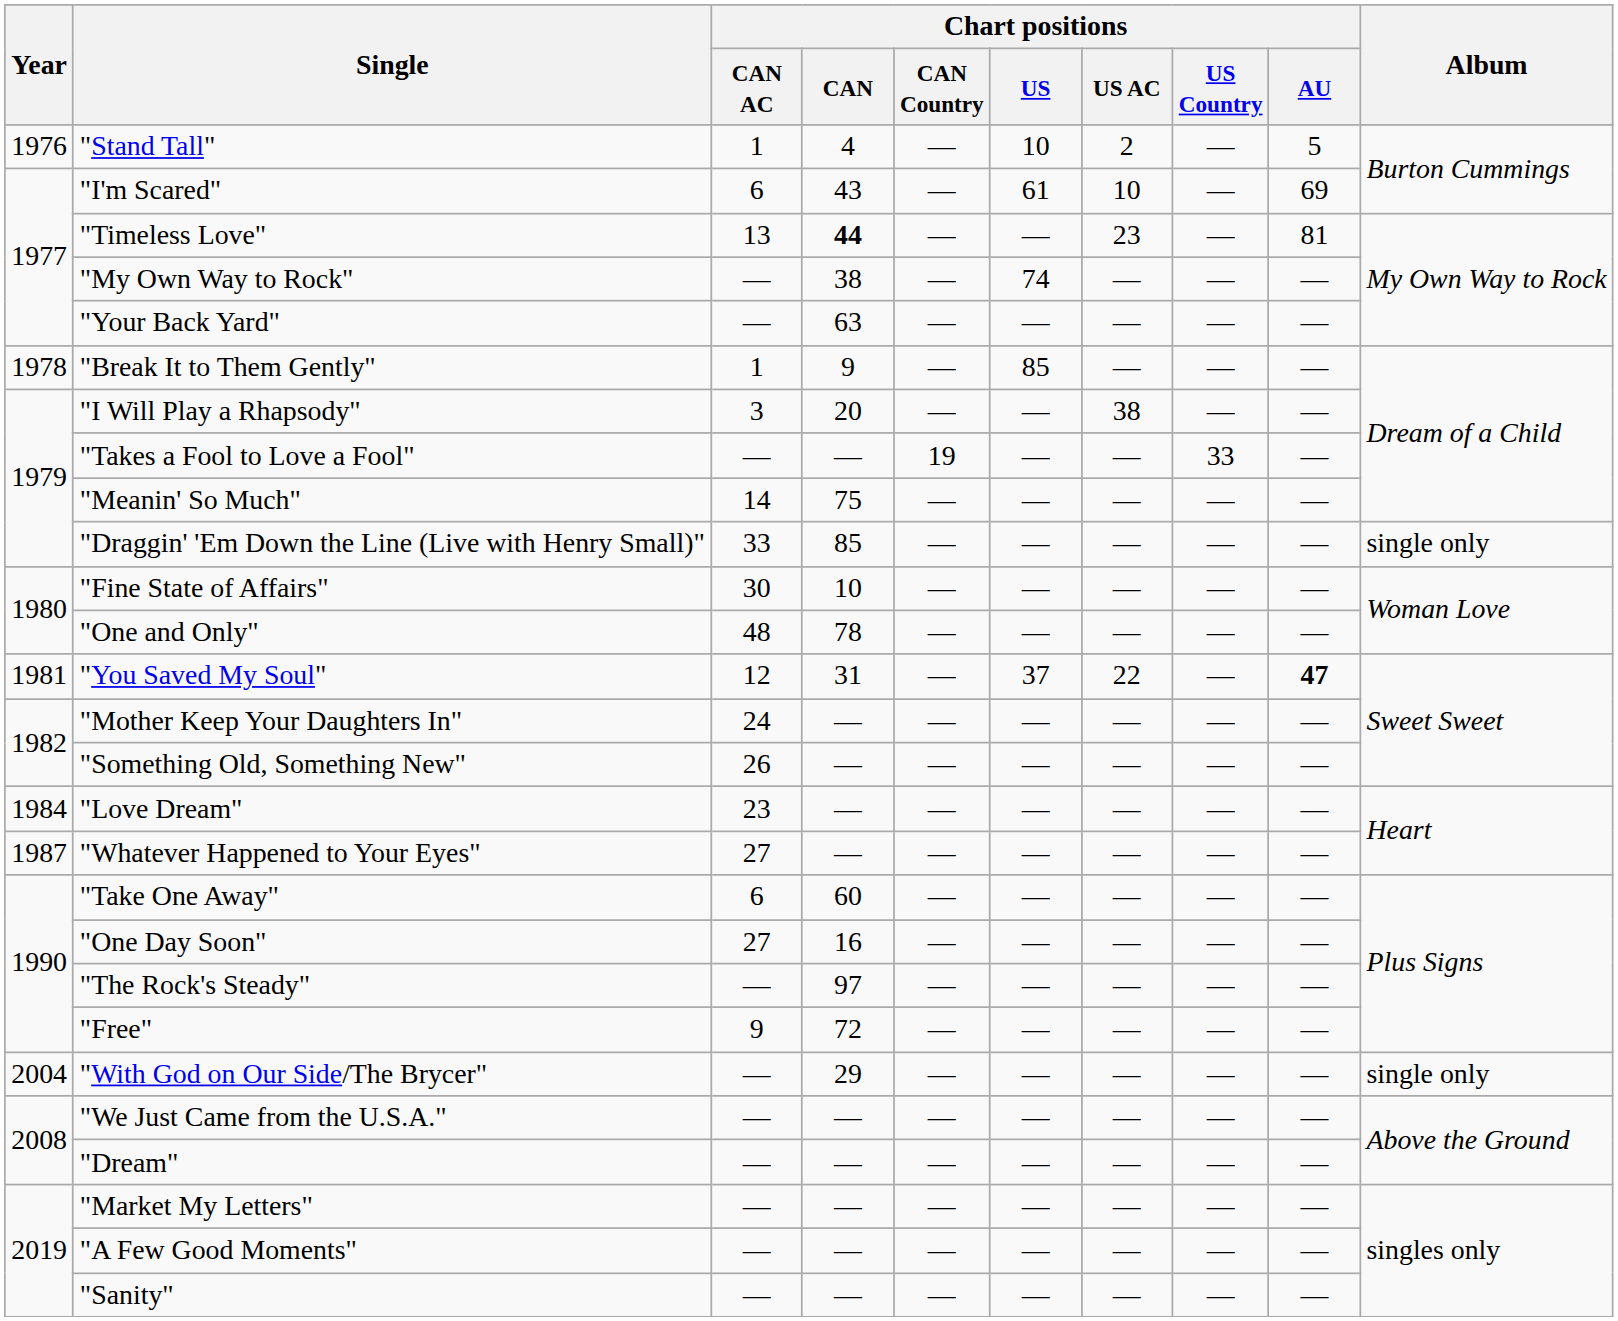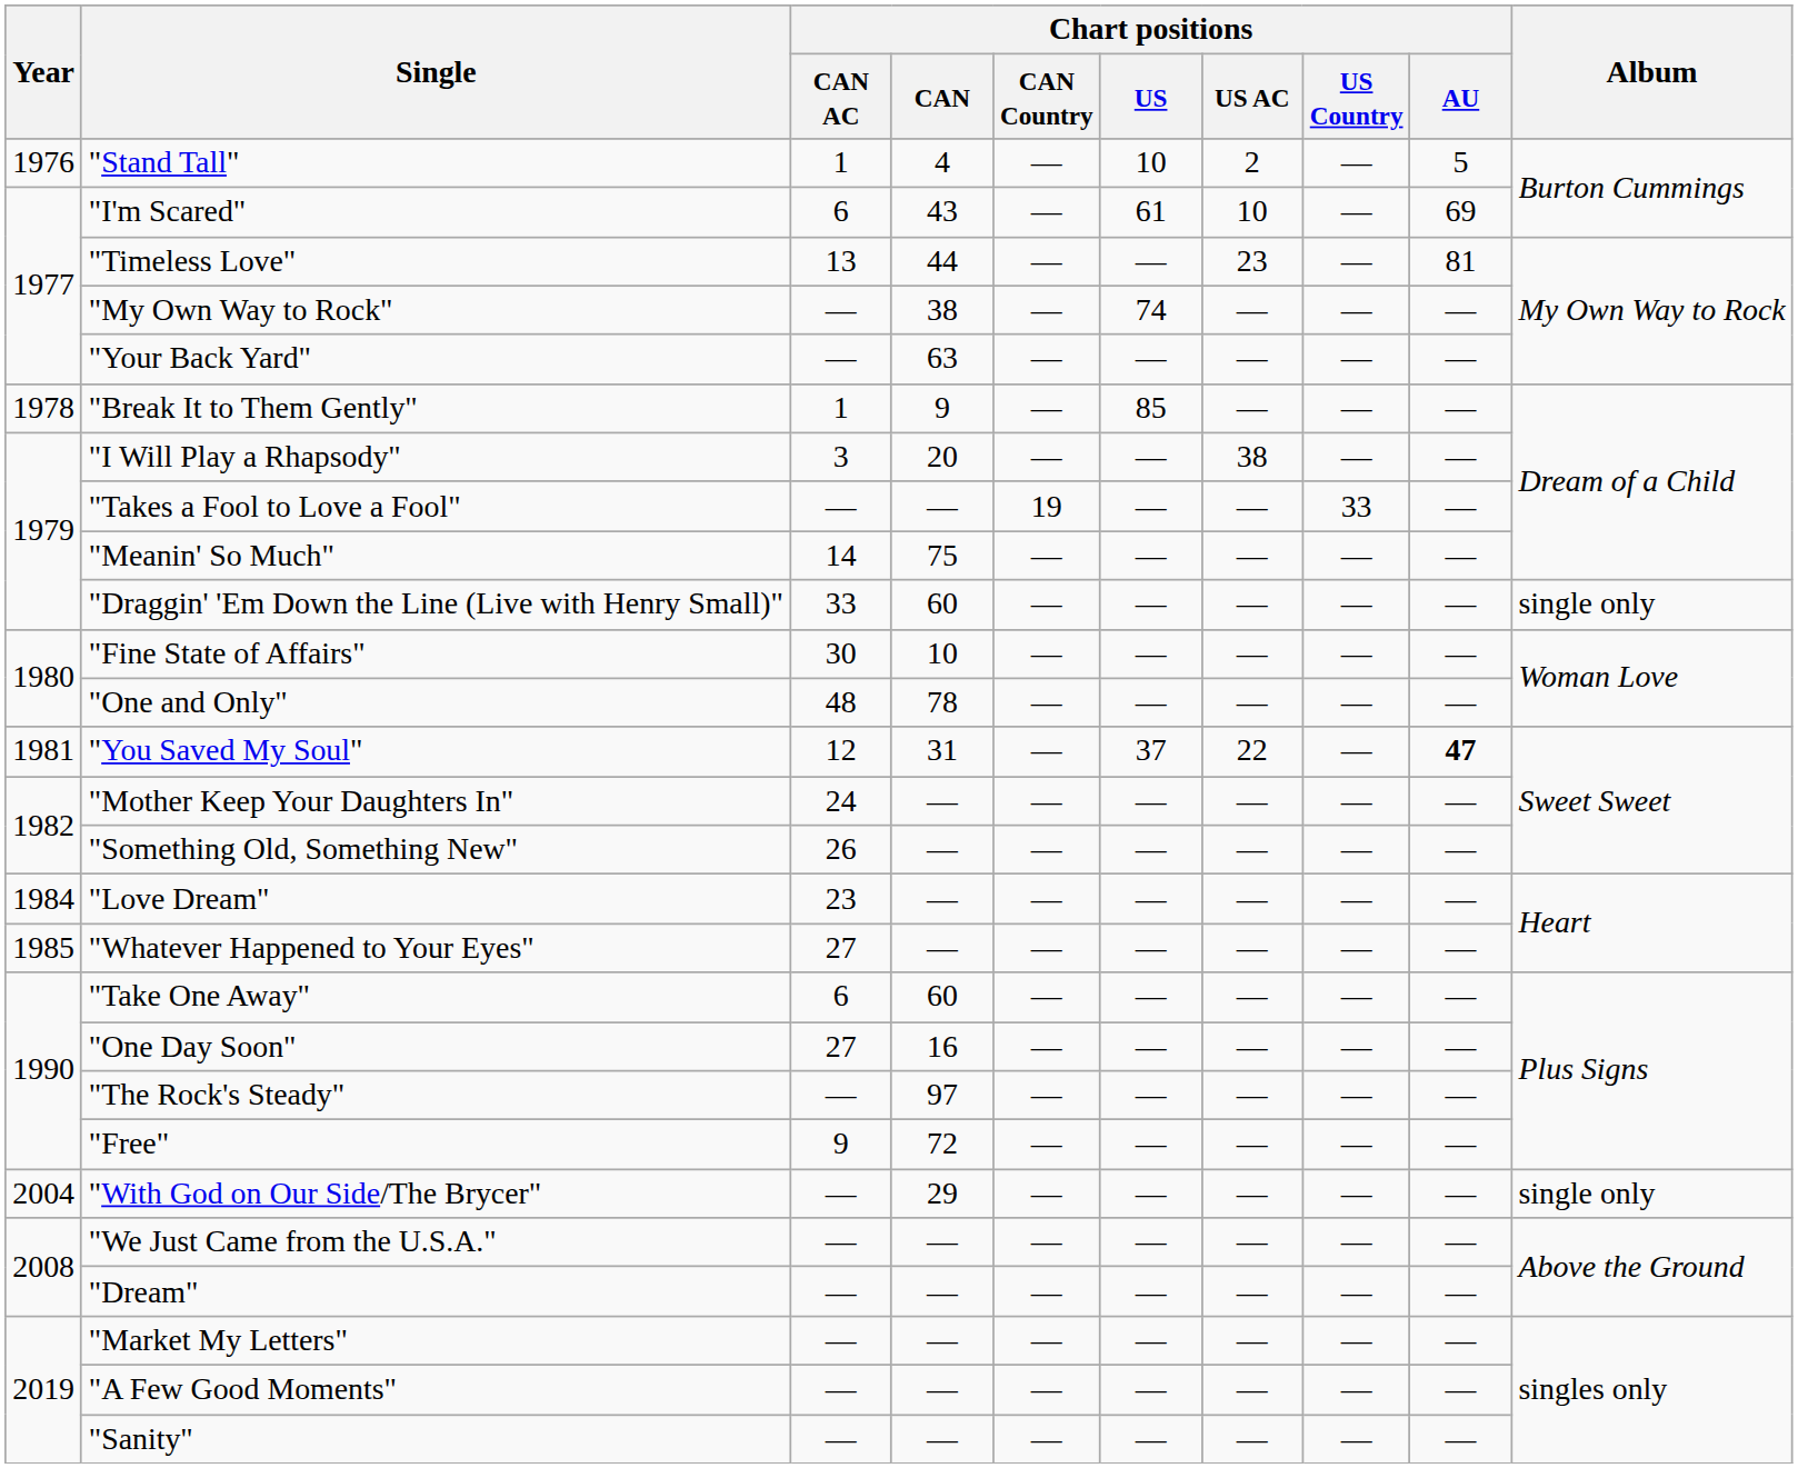 <table class="wikitable">
 <tr>
 <th rowspan="2">Year</th>
 <th rowspan="2">Single</th>
 <th colspan="7">Chart positions</th>
 <th rowspan="2">Album</th>
 </tr>
 <tr>
 <th style="width:45px;"><small>CAN AC</small></th>
 <th style="width:45px;"><small>CAN</small></th>
 <th style="width:45px;"><small>CAN Country</small></th>
 <th style="width:45px;"><small><a href='#'>US</a></small><br></th>
 <th style="width:45px;"><small>US AC</small><br></th>
 <th style="width:45px;"><small><a href='#'>US Country</a></small></th>
 <th style="width:45px;"><small><a href='#'>AU</a></small></th>
 </tr>
 <tr>
 <td>1976</td>
 <td>"<a href='#'>Stand Tall</a>"</td>
 <td style="text-align:center;">1</td>
 <td style="text-align:center;">4</td>
 <td style="text-align:center;">—</td>
 <td style="text-align:center;">10</td>
 <td style="text-align:center;">2</td>
 <td style="text-align:center;">—</td>
 <td style="text-align:center;">5</td>
 <td rowspan="2"><em>Burton Cummings</em></td>
 </tr>
 <tr>
 <td rowspan="4">1977</td>
 <td>"I'm Scared"</td>
 <td style="text-align:center;">6</td>
 <td style="text-align:center;">43</td>
 <td style="text-align:center;">—</td>
 <td style="text-align:center;">61</td>
 <td style="text-align:center;">10</td>
 <td style="text-align:center;">—</td>
 <td style="text-align:center;">69</td>
 </tr>
 <tr>
 <td>"Timeless Love"</td>
 <td style="text-align:center;">13</td>
-<td style="text-align:center;"><strong>44</strong></td>
+<td style="text-align:center;">44</td>
 <td style="text-align:center;">—</td>
 <td style="text-align:center;">—</td>
 <td style="text-align:center;">23</td>
 <td style="text-align:center;">—</td>
 <td style="text-align:center;">81</td>
 <td rowspan="3"><em>My Own Way to Rock</em></td>
 </tr>
 <tr>
 <td>"My Own Way to Rock"</td>
 <td style="text-align:center;">—</td>
 <td style="text-align:center;">38</td>
 <td style="text-align:center;">—</td>
 <td style="text-align:center;">74</td>
 <td style="text-align:center;">—</td>
 <td style="text-align:center;">—</td>
 <td style="text-align:center;">—</td>
 </tr>
 <tr>
 <td>"Your Back Yard"</td>
 <td style="text-align:center;">—</td>
 <td style="text-align:center;">63</td>
 <td style="text-align:center;">—</td>
 <td style="text-align:center;">—</td>
 <td style="text-align:center;">—</td>
 <td style="text-align:center;">—</td>
 <td style="text-align:center;">—</td>
 </tr>
 <tr>
 <td>1978</td>
 <td>"Break It to Them Gently"</td>
 <td style="text-align:center;">1</td>
 <td style="text-align:center;">9</td>
 <td style="text-align:center;">—</td>
 <td style="text-align:center;">85</td>
 <td style="text-align:center;">—</td>
 <td style="text-align:center;">—</td>
 <td style="text-align:center;">—</td>
 <td rowspan="4"><em>Dream of a Child</em></td>
 </tr>
 <tr>
 <td rowspan="4">1979</td>
 <td>"I Will Play a Rhapsody"</td>
 <td style="text-align:center;">3</td>
 <td style="text-align:center;">20</td>
 <td style="text-align:center;">—</td>
 <td style="text-align:center;">—</td>
 <td style="text-align:center;">38</td>
 <td style="text-align:center;">—</td>
 <td style="text-align:center;">—</td>
 </tr>
 <tr>
 <td>"Takes a Fool to Love a Fool"</td>
 <td style="text-align:center;">—</td>
 <td style="text-align:center;">—</td>
 <td style="text-align:center;">19</td>
 <td style="text-align:center;">—</td>
 <td style="text-align:center;">—</td>
 <td style="text-align:center;">33</td>
 <td style="text-align:center;">—</td>
 </tr>
 <tr>
 <td>"Meanin' So Much"</td>
 <td style="text-align:center;">14</td>
 <td style="text-align:center;">75</td>
 <td style="text-align:center;">—</td>
 <td style="text-align:center;">—</td>
 <td style="text-align:center;">—</td>
 <td style="text-align:center;">—</td>
 <td style="text-align:center;">—</td>
 </tr>
 <tr>
 <td>"Draggin' 'Em Down the Line (Live with Henry Small)"</td>
 <td style="text-align:center;">33</td>
-<td style="text-align:center;">85</td>
+<td style="text-align:center;">60</td>
 <td style="text-align:center;">—</td>
 <td style="text-align:center;">—</td>
 <td style="text-align:center;">—</td>
 <td style="text-align:center;">—</td>
 <td style="text-align:center;">—</td>
 <td>single only</td>
 </tr>
 <tr>
 <td rowspan="2">1980</td>
 <td>"Fine State of Affairs"</td>
 <td style="text-align:center;">30</td>
 <td style="text-align:center;">10</td>
 <td style="text-align:center;">—</td>
 <td style="text-align:center;">—</td>
 <td style="text-align:center;">—</td>
 <td style="text-align:center;">—</td>
 <td style="text-align:center;">—</td>
 <td rowspan="2"><em>Woman Love</em></td>
 </tr>
 <tr>
 <td>"One and Only"</td>
 <td style="text-align:center;">48</td>
 <td style="text-align:center;">78</td>
 <td style="text-align:center;">—</td>
 <td style="text-align:center;">—</td>
 <td style="text-align:center;">—</td>
 <td style="text-align:center;">—</td>
 <td style="text-align:center;">—</td>
 </tr>
 <tr>
 <td>1981</td>
 <td>"<a href='#'>You Saved My Soul</a>"</td>
 <td style="text-align:center;">12</td>
 <td style="text-align:center;">31</td>
 <td style="text-align:center;">—</td>
 <td style="text-align:center;">37</td>
 <td style="text-align:center;">22</td>
 <td style="text-align:center;">—</td>
 <td style="text-align:center;"><strong>47</strong></td>
 <td rowspan="3"><em>Sweet Sweet</em></td>
 </tr>
 <tr>
 <td rowspan="2">1982</td>
 <td>"Mother Keep Your Daughters In"</td>
 <td style="text-align:center;">24</td>
 <td style="text-align:center;">—</td>
 <td style="text-align:center;">—</td>
 <td style="text-align:center;">—</td>
 <td style="text-align:center;">—</td>
 <td style="text-align:center;">—</td>
 <td style="text-align:center;">—</td>
 </tr>
 <tr>
 <td>"Something Old, Something New"</td>
 <td style="text-align:center;">26</td>
 <td style="text-align:center;">—</td>
 <td style="text-align:center;">—</td>
 <td style="text-align:center;">—</td>
 <td style="text-align:center;">—</td>
 <td style="text-align:center;">—</td>
 <td style="text-align:center;">—</td>
 </tr>
 <tr>
 <td>1984</td>
 <td>"Love Dream"</td>
 <td style="text-align:center;">23</td>
 <td style="text-align:center;">—</td>
 <td style="text-align:center;">—</td>
 <td style="text-align:center;">—</td>
 <td style="text-align:center;">—</td>
 <td style="text-align:center;">—</td>
 <td style="text-align:center;">—</td>
 <td rowspan="2"><em>Heart</em></td>
 </tr>
 <tr>
-<td>1987</td>
+<td>1985</td>
 <td>"Whatever Happened to Your Eyes"</td>
 <td style="text-align:center;">27</td>
 <td style="text-align:center;">—</td>
 <td style="text-align:center;">—</td>
 <td style="text-align:center;">—</td>
 <td style="text-align:center;">—</td>
 <td style="text-align:center;">—</td>
 <td style="text-align:center;">—</td>
 </tr>
 <tr>
 <td rowspan="4">1990</td>
 <td>"Take One Away"</td>
 <td style="text-align:center;">6</td>
 <td style="text-align:center;">60</td>
 <td style="text-align:center;">—</td>
 <td style="text-align:center;">—</td>
 <td style="text-align:center;">—</td>
 <td style="text-align:center;">—</td>
 <td style="text-align:center;">—</td>
 <td rowspan="4"><em>Plus Signs</em></td>
 </tr>
 <tr>
 <td>"One Day Soon"</td>
 <td style="text-align:center;">27</td>
 <td style="text-align:center;">16</td>
 <td style="text-align:center;">—</td>
 <td style="text-align:center;">—</td>
 <td style="text-align:center;">—</td>
 <td style="text-align:center;">—</td>
 <td style="text-align:center;">—</td>
 </tr>
 <tr>
 <td>"The Rock's Steady"</td>
 <td style="text-align:center;">—</td>
 <td style="text-align:center;">97</td>
 <td style="text-align:center;">—</td>
 <td style="text-align:center;">—</td>
 <td style="text-align:center;">—</td>
 <td style="text-align:center;">—</td>
 <td style="text-align:center;">—</td>
 </tr>
 <tr>
 <td>"Free"</td>
 <td style="text-align:center;">9</td>
 <td style="text-align:center;">72</td>
 <td style="text-align:center;">—</td>
 <td style="text-align:center;">—</td>
 <td style="text-align:center;">—</td>
 <td style="text-align:center;">—</td>
 <td style="text-align:center;">—</td>
 </tr>
 <tr>
 <td>2004</td>
 <td>"<a href='#'>With God on Our Side</a>/The Brycer"</td>
 <td style="text-align:center;">—</td>
 <td style="text-align:center;">29</td>
 <td style="text-align:center;">—</td>
 <td style="text-align:center;">—</td>
 <td style="text-align:center;">—</td>
 <td style="text-align:center;">—</td>
 <td style="text-align:center;">—</td>
 <td>single only</td>
 </tr>
 <tr>
 <td rowspan="2">2008</td>
 <td>"We Just Came from the U.S.A."</td>
 <td style="text-align:center;">—</td>
 <td style="text-align:center;">—</td>
 <td style="text-align:center;">—</td>
 <td style="text-align:center;">—</td>
 <td style="text-align:center;">—</td>
 <td style="text-align:center;">—</td>
 <td style="text-align:center;">—</td>
 <td rowspan="2"><em>Above the Ground</em></td>
 </tr>
 <tr>
 <td>"Dream"</td>
 <td style="text-align:center;">—</td>
 <td style="text-align:center;">—</td>
 <td style="text-align:center;">—</td>
 <td style="text-align:center;">—</td>
 <td style="text-align:center;">—</td>
 <td style="text-align:center;">—</td>
 <td style="text-align:center;">—</td>
 </tr>
 <tr>
 <td rowspan="3">2019</td>
 <td>"Market My Letters"</td>
 <td style="text-align:center;">—</td>
 <td style="text-align:center;">—</td>
 <td style="text-align:center;">—</td>
 <td style="text-align:center;">—</td>
 <td style="text-align:center;">—</td>
 <td style="text-align:center;">—</td>
 <td style="text-align:center;">—</td>
 <td rowspan="3">singles only</td>
 </tr>
 <tr>
 <td>"A Few Good Moments"</td>
 <td style="text-align:center;">—</td>
 <td style="text-align:center;">—</td>
 <td style="text-align:center;">—</td>
 <td style="text-align:center;">—</td>
 <td style="text-align:center;">—</td>
 <td style="text-align:center;">—</td>
 <td style="text-align:center;">—</td>
 </tr>
 <tr>
 <td>"Sanity"</td>
 <td style="text-align:center;">—</td>
 <td style="text-align:center;">—</td>
 <td style="text-align:center;">—</td>
 <td style="text-align:center;">—</td>
 <td style="text-align:center;">—</td>
 <td style="text-align:center;">—</td>
 <td style="text-align:center;">—</td>
 </tr>
 </table>
